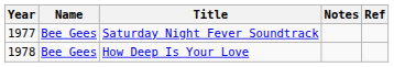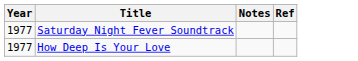 <table class="wikitable">
 <tr>
 <th>Year</th>
-<th>Name</th>
 <th>Title</th>
 <th>Notes</th>
 <th>Ref</th>
 </tr>
 <tr>
 <td>1977</td>
-<td><a href='#'>Bee Gees</a></td>
 <td><a href='#'>Saturday Night Fever Soundtrack</a></td>
 <td></td>
 <td></td>
 </tr>
 <tr>
-<td>1978</td>
-<td><a href='#'>Bee Gees</a></td>
+<td>1977</td>
 <td><a href='#'>How Deep Is Your Love</a></td>
 <td></td>
 <td></td>
 </tr>
 </table>
